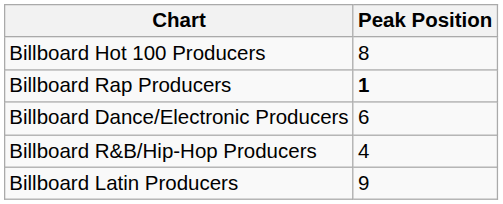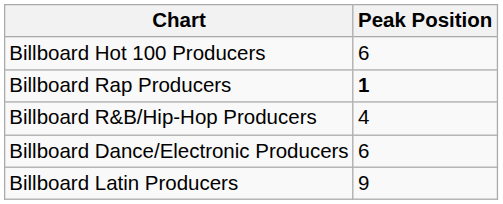 <table class="wikitable">
 <tr>
 <th>Chart</th>
 <th>Peak Position</th>
 </tr>
 <tr>
 <td>Billboard Hot 100 Producers</td>
-<td>8</td>
+<td>6</td>
 </tr>
 <tr>
 <td>Billboard Rap Producers</td>
 <td><strong>1</strong></td>
 </tr>
 <tr>
+<td>Billboard R&B/Hip-Hop Producers</td>
+<td>4</td>
+</tr>
+<tr>
 <td>Billboard Dance/Electronic Producers</td>
 <td>6</td>
-</tr>
-<tr>
-<td>Billboard R&B/Hip-Hop Producers</td>
-<td>4</td>
 </tr>
 <tr>
 <td>Billboard Latin Producers</td>
 <td>9</td>
 </tr>
 </table>
